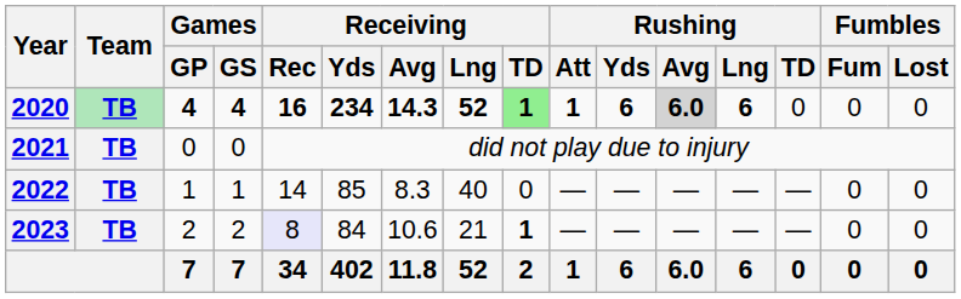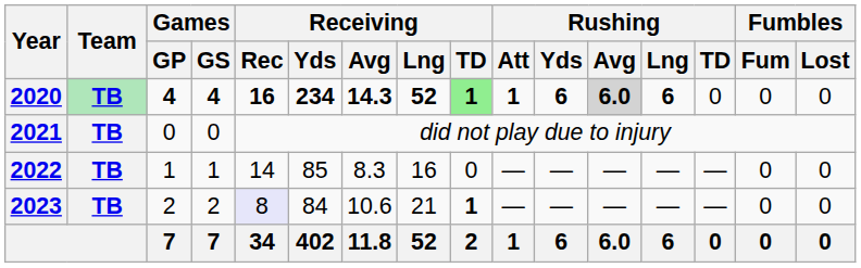 <table class=wikitable style="text-align:center;">
 <tr>
 <th rowspan="2">Year</th>
 <th rowspan="2">Team</th>
 <th colspan="2">Games</th>
 <th colspan="5">Receiving</th>
 <th colspan="5">Rushing</th>
 <th colspan="2">Fumbles</th>
 </tr>
 <tr>
 <th>GP</th>
 <th>GS</th>
 <th>Rec</th>
 <th>Yds</th>
 <th>Avg</th>
 <th>Lng</th>
 <th>TD</th>
 <th>Att</th>
 <th>Yds</th>
 <th>Avg</th>
 <th>Lng</th>
 <th>TD</th>
 <th>Fum</th>
 <th>Lost</th>
 </tr>
 <tr>
 <th><a href='#'>2020</a></th>
 <th style="background:#afe6ba; width:3em;"><a href='#'>TB</a></th>
 <td><strong>4</strong></td>
 <td><strong>4</strong></td>
 <td><strong>16</strong></td>
 <td><strong>234</strong></td>
 <td><strong>14.3</strong></td>
 <td><strong>52</strong></td>
 <td style="background: lightgreen;"><strong>1</strong></td>
 <td><strong>1</strong></td>
 <td><strong>6</strong></td>
 <td style="background: lightgrey;"><strong>6.0</strong></td>
 <td><strong>6</strong></td>
 <td>0</td>
 <td>0</td>
 <td>0</td>
 </tr>
 <tr>
 <th><a href='#'>2021</a></th>
 <th><a href='#'>TB</a></th>
 <td>0</td>
 <td>0</td>
 <td colspan="12"><em>did not play due to injury</em></td>
 </tr>
 <tr>
 <th><a href='#'>2022</a></th>
 <th><a href='#'>TB</a></th>
 <td>1</td>
 <td>1</td>
 <td>14</td>
 <td>85</td>
 <td>8.3</td>
-<td>40</td>
+<td>16</td>
 <td>0</td>
 <td>—</td>
 <td>—</td>
 <td>—</td>
 <td>—</td>
 <td>—</td>
 <td>0</td>
 <td>0</td>
 </tr>
 <tr>
 <th><a href='#'>2023</a></th>
 <th><a href='#'>TB</a></th>
 <td>2</td>
 <td>2</td>
 <td style="background: lavender;">8</td>
 <td>84</td>
 <td>10.6</td>
 <td>21</td>
 <td><strong>1</strong></td>
 <td>—</td>
 <td>—</td>
 <td>—</td>
 <td>—</td>
 <td>—</td>
 <td>0</td>
 <td>0</td>
 </tr>
 <tr>
 <th colspan="2"></th>
 <th>7</th>
 <th>7</th>
 <th>34</th>
 <th>402</th>
 <th>11.8</th>
 <th>52</th>
 <th>2</th>
 <th>1</th>
 <th>6</th>
 <th>6.0</th>
 <th>6</th>
 <th>0</th>
 <th>0</th>
 <th>0</th>
 </tr>
 </table>
